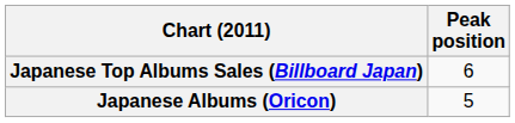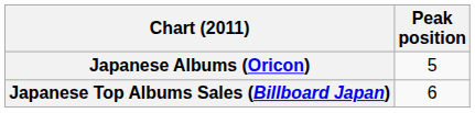 <table class="wikitable sortable plainrowheaders" style="text-align:center">
 <tr>
 <th scope="col">Chart (2011)</th>
 <th scope="col">Peak<br>position</th>
 </tr>
 <tr>
+<th scope="row">Japanese Albums (<a href='#'>Oricon</a>)</th>
+<td>5</td>
+</tr>
+<tr>
 <th scope="row">Japanese Top Albums Sales (<em><a href='#'>Billboard Japan</a></em>)</th>
 <td>6</td>
 </tr>
-<tr>
-<th scope="row">Japanese Albums (<a href='#'>Oricon</a>)</th>
-<td>5</td>
-</tr>
 </table>
